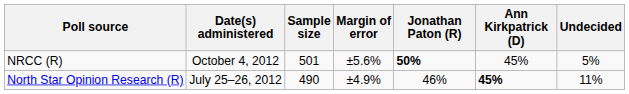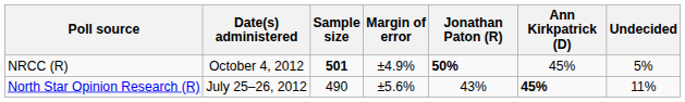 <table class="wikitable">
 <tr>
 <th>Poll source</th>
 <th>Date(s)<br>administered</th>
 <th>Sample<br>size</th>
 <th>Margin of <br>error</th>
 <th style="width:100px;">Jonathan<br>Paton (R)</th>
 <th style="width:100px;">Ann<br>Kirkpatrick (D)</th>
 <th>Undecided</th>
 </tr>
 <tr>
 <td NRCC>NRCC (R)</td>
 <td align=center>October 4, 2012</td>
-<td align=center>501</td>
-<td align=center>±5.6%</td>
+<td align=center><strong>501</strong></td>
+<td align=center>±4.9%</td>
 <td><strong>50%</strong></td>
 <td align=center>45%</td>
 <td align=center>5%</td>
 </tr>
 <tr>
 <td><a href='#'>North Star Opinion Research (R)</a></td>
 <td align=center>July 25–26, 2012</td>
 <td align=center>490</td>
-<td align=center>±4.9%</td>
-<td align=center>46%</td>
+<td align=center>±5.6%</td>
+<td align=center>43%</td>
 <td><strong>45%</strong></td>
 <td align=center>11%</td>
 </tr>
 </table>
